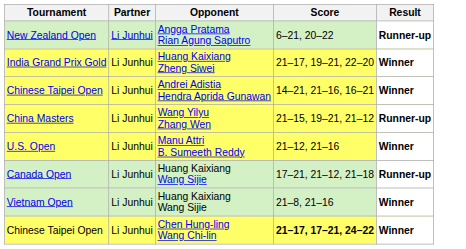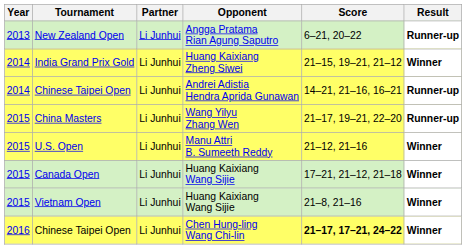 <table class="sortable wikitable" style="font-size: 90%;">
 <tr>
+<th>Year</th>
 <th>Tournament</th>
 <th>Partner</th>
 <th>Opponent</th>
 <th>Score</th>
 <th>Result</th>
 </tr>
 <tr style="background:#D4F1C5">
+<td align="center"><a href='#'>2013</a></td>
 <td align="left"><a href='#'>New Zealand Open</a></td>
 <td align="left"> <a href='#'>Li Junhui</a></td>
 <td align="left"> <a href='#'>Angga Pratama</a><br> <a href='#'>Rian Agung Saputro</a></td>
 <td align="left">6–21, 20–22</td>
 <td style="text-align:left; background:white"> <strong>Runner-up</strong></td>
 </tr>
 <tr style="background:#FFFF67">
+<td align="center"><a href='#'>2014</a></td>
 <td align="left"><a href='#'>India Grand Prix Gold</a></td>
 <td align="left"> Li Junhui</td>
 <td align="left"> <a href='#'>Huang Kaixiang</a><br> <a href='#'>Zheng Siwei</a></td>
-<td align="left">21–17, 19–21, 22–20</td>
+<td align="left">21–15, 19–21, 21–12</td>
 <td style="text-align:left; background:white"> <strong>Winner</strong></td>
 </tr>
 <tr style="background:#FFFF67">
+<td align="center"><a href='#'>2014</a></td>
 <td align="left"><a href='#'>Chinese Taipei Open</a></td>
 <td align="left"> Li Junhui</td>
 <td align="left"> <a href='#'>Andrei Adistia</a><br> <a href='#'>Hendra Aprida Gunawan</a></td>
 <td align="left">14–21, 21–16, 16–21</td>
-<td style="text-align:left; background:white"> <strong>Winner</strong></td>
+<td style="text-align:left; background:white"> <strong>Runner-up</strong></td>
 </tr>
 <tr style="background:#FFFF67">
+<td align="center"><a href='#'>2015</a></td>
 <td align="left"><a href='#'>China Masters</a></td>
 <td align="left"> Li Junhui</td>
 <td align="left"> <a href='#'>Wang Yilyu</a><br> <a href='#'>Zhang Wen</a></td>
-<td align="left">21–15, 19–21, 21–12</td>
+<td align="left">21–17, 19–21, 22–20</td>
 <td style="text-align:left; background:white"> <strong>Runner-up</strong></td>
 </tr>
 <tr style="background:#FFFF67">
+<td align="center"><a href='#'>2015</a></td>
 <td align="left"><a href='#'>U.S. Open</a></td>
 <td align="left"> Li Junhui</td>
 <td align="left"> <a href='#'>Manu Attri</a><br> <a href='#'>B. Sumeeth Reddy</a></td>
 <td align="left">21–12, 21–16</td>
 <td style="text-align:left; background:white"> <strong>Winner</strong></td>
 </tr>
 <tr style="background:#D4F1C5">
+<td align="center"><a href='#'>2015</a></td>
 <td align="left"><a href='#'>Canada Open</a></td>
 <td align="left"> Li Junhui</td>
 <td align="left"> Huang Kaixiang<br> <a href='#'>Wang Sijie</a></td>
 <td align="left">17–21, 21–12, 21–18</td>
-<td style="text-align:left; background:white"> <strong>Runner-up</strong></td>
+<td style="text-align:left; background:white"> <strong>Winner</strong></td>
 </tr>
 <tr style="background:#D4F1C5">
+<td align="center"><a href='#'>2015</a></td>
 <td align="left"><a href='#'>Vietnam Open</a></td>
 <td align="left"> Li Junhui</td>
 <td align="left"> Huang Kaixiang<br> Wang Sijie</td>
 <td align="left">21–8, 21–16</td>
 <td style="text-align:left; background:white"> <strong>Winner</strong></td>
 </tr>
 <tr style="background:#FFFF67">
+<td align="center"><a href='#'>2016</a></td>
 <td align="left">Chinese Taipei Open</td>
 <td align="left"> Li Junhui</td>
 <td align="left"> <a href='#'>Chen Hung-ling</a><br> <a href='#'>Wang Chi-lin</a></td>
 <td align="left"><strong>21–17, 17–21, 24–22</strong></td>
 <td style="text-align:left; background:white"> <strong>Winner</strong></td>
 </tr>
 </table>
